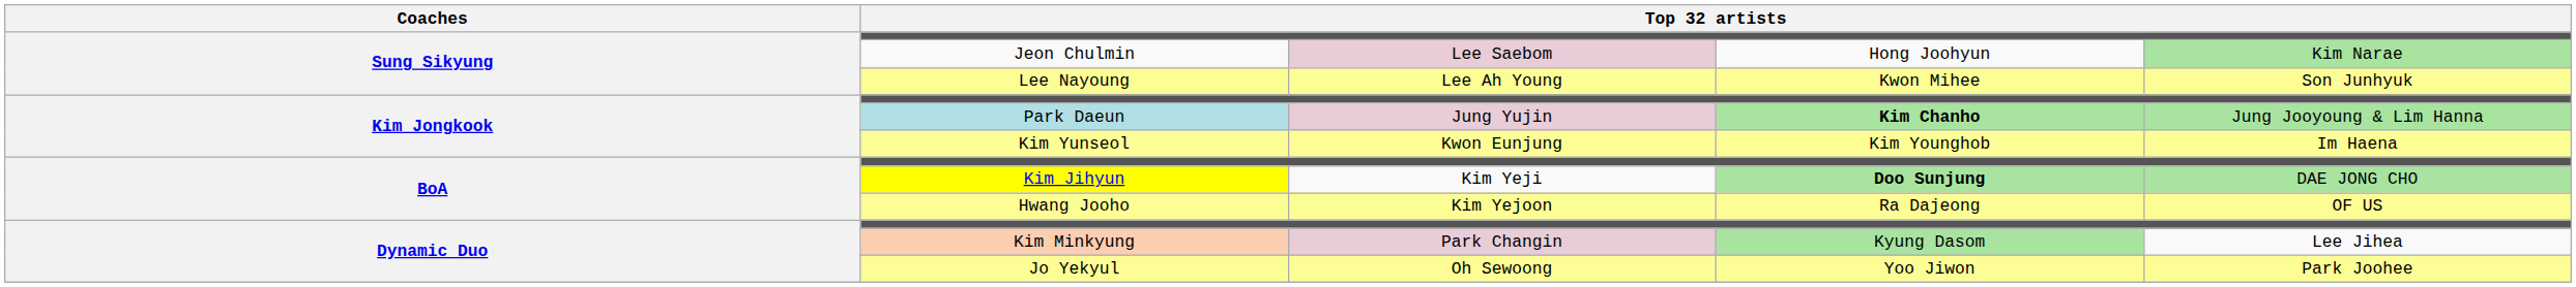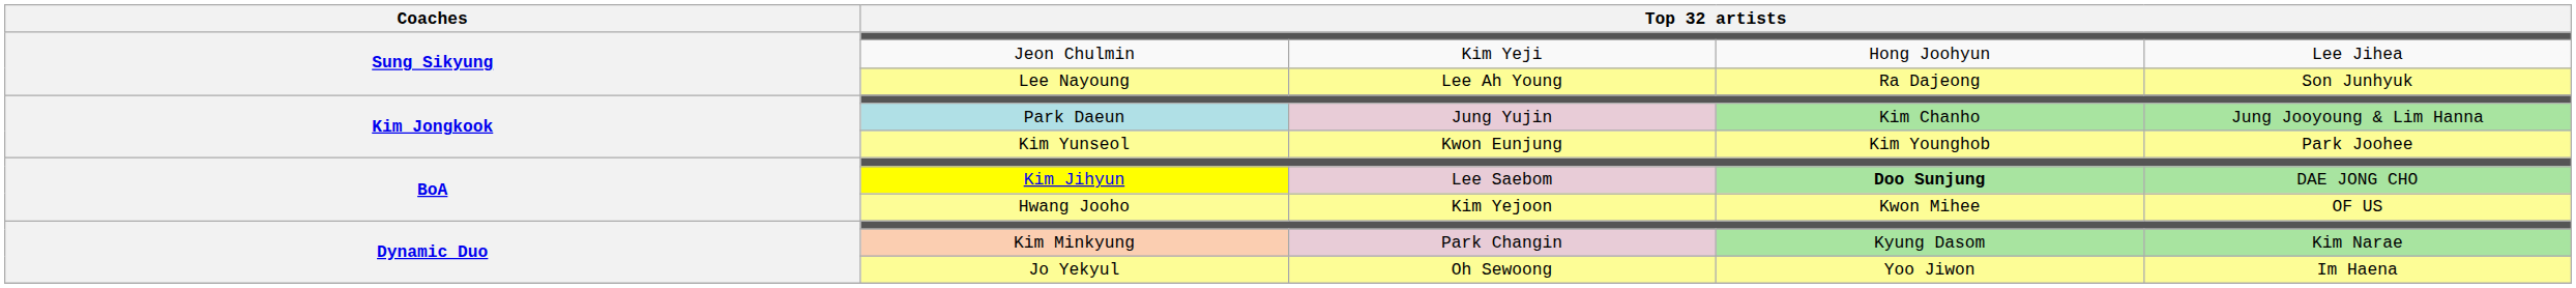 <table class="wikitable" style="text-align:center; width:100%;">
 <tr>
 <th scope="col" style="width:20%;">Coaches</th>
 <th scope="col" style="width:80%;" colspan="4">Top 32 artists</th>
 </tr>
 <tr>
 <th rowspan="3"><a href='#'>Sung Sikyung</a></th>
 <td colspan="5" style="background:#555;"></td>
 </tr>
 <tr>
 <td style="width:10%;" style="background:#B2EC5D">Jeon Chulmin</td>
-<td style="background:#E8CCD7">Lee Saebom</td>
+<td style="width:10%;" style="background:#E8CCD7">Kim Yeji</td>
 <td style="width:10%;" style="background:#A8E4A0">Hong Joohyun</td>
-<td style="background:#A8E4A0">Kim Narae</td>
+<td style="width:10%;" style="background:#A8E4A0">Lee Jihea</td>
 </tr>
 <tr>
 <td style="background:#FDFD96">Lee Nayoung</td>
 <td style="background:#FDFD96">Lee Ah Young</td>
-<td style="background:#FDFD96">Kwon Mihee</td>
+<td style="background:#FDFD96">Ra Dajeong</td>
 <td style="background:#FDFD96">Son Junhyuk</td>
 </tr>
 <tr>
 <th rowspan="3"><a href='#'>Kim Jongkook</a></th>
 <td colspan="5" style="background:#555;"></td>
 </tr>
 <tr>
 <td style="background:#B0E0E6">Park Daeun</td>
 <td style="background:#E8CCD7">Jung Yujin</td>
-<td style="background:#A8E4A0"><strong>Kim Chanho</strong></td>
+<td style="background:#A8E4A0">Kim Chanho</td>
 <td style="background:#A8E4A0">Jung Jooyoung & Lim Hanna</td>
 </tr>
 <tr>
 <td style="background:#FDFD96">Kim Yunseol</td>
 <td style="background:#FDFD96">Kwon Eunjung</td>
 <td style="background:#FDFD96">Kim Younghob</td>
-<td style="background:#FDFD96">Im Haena</td>
+<td style="background:#FDFD96">Park Joohee</td>
 </tr>
 <tr>
 <th rowspan="3"><a href='#'>BoA</a></th>
 <td colspan="5" style="background:#555;"></td>
 </tr>
 <tr>
 <td style="background:yellow"><a href='#'>Kim Jihyun</a></td>
-<td style="width:10%;" style="background:#E8CCD7">Kim Yeji</td>
+<td style="background:#E8CCD7">Lee Saebom</td>
 <td style="background:#A8E4A0"><strong>Doo Sunjung</strong></td>
 <td style="background:#A8E4A0">DAE JONG CHO</td>
 </tr>
 <tr>
 <td style="background:#FDFD96">Hwang Jooho</td>
 <td style="background:#FDFD96">Kim Yejoon</td>
-<td style="background:#FDFD96">Ra Dajeong</td>
+<td style="background:#FDFD96">Kwon Mihee</td>
 <td style="background:#FDFD96">OF US</td>
 </tr>
 <tr>
 <th rowspan="3"><a href='#'>Dynamic Duo</a></th>
 <td colspan="5" style="background:#555;"></td>
 </tr>
 <tr>
 <td style="background:#FBCEB1">Kim Minkyung</td>
 <td style="background:#E8CCD7">Park Changin</td>
 <td style="background:#A8E4A0">Kyung Dasom</td>
-<td style="width:10%;" style="background:#A8E4A0">Lee Jihea</td>
+<td style="background:#A8E4A0">Kim Narae</td>
 </tr>
 <tr>
 <td style="background:#FDFD96">Jo Yekyul</td>
 <td style="background:#FDFD96">Oh Sewoong</td>
 <td style="background:#FDFD96">Yoo Jiwon</td>
-<td style="background:#FDFD96">Park Joohee</td>
+<td style="background:#FDFD96">Im Haena</td>
 </tr>
 <tr>
 </tr>
 </table>
